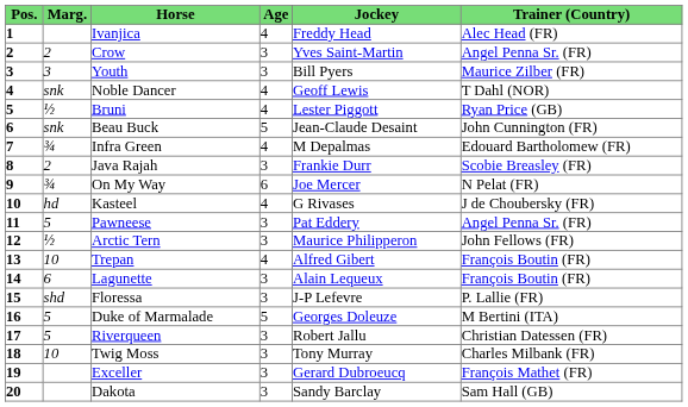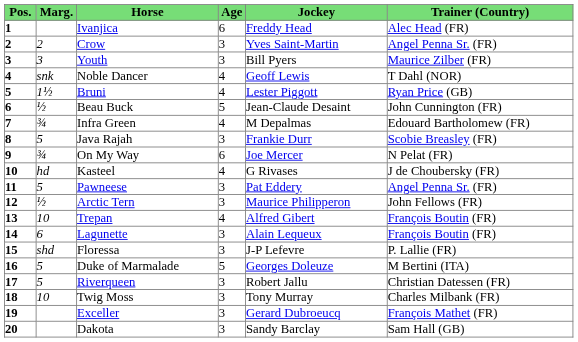 <table class = "sortable" | border="1" cellpadding="0" style="border-collapse: collapse; font-size:90%">
 <tr style="background:#7d7; text-align:center;">
 <th style="width:35px;"><strong>Pos.</strong></th>
 <th style="width:45px;"><strong>Marg.</strong></th>
 <th style="width:160px;"><strong>Horse</strong></th>
 <th style="width:30px;"><strong>Age</strong></th>
 <th style="width:160px;"><strong>Jockey</strong></th>
 <th style="width:210px;"><strong>Trainer (Country)</strong></th>
 </tr>
 <tr>
 <td><strong>1</strong></td>
 <td></td>
 <td><a href='#'>Ivanjica</a></td>
-<td>4</td>
+<td>6</td>
 <td><a href='#'>Freddy Head</a></td>
 <td><a href='#'>Alec Head</a> (FR)</td>
 </tr>
 <tr>
 <td><strong>2</strong></td>
 <td><em>2</em></td>
 <td><a href='#'>Crow</a></td>
 <td>3</td>
 <td><a href='#'>Yves Saint-Martin</a></td>
 <td><a href='#'>Angel Penna Sr.</a> (FR)</td>
 </tr>
 <tr>
 <td><strong>3</strong></td>
 <td><em>3</em></td>
 <td><a href='#'>Youth</a></td>
 <td>3</td>
 <td>Bill Pyers</td>
 <td><a href='#'>Maurice Zilber</a> (FR)</td>
 </tr>
 <tr>
 <td><strong>4</strong></td>
 <td><em>snk</em></td>
 <td>Noble Dancer</td>
 <td>4</td>
 <td><a href='#'>Geoff Lewis</a></td>
 <td>T Dahl (NOR)</td>
 </tr>
 <tr>
 <td><strong>5</strong></td>
-<td><em>½</em></td>
+<td><em>1½</em></td>
 <td><a href='#'>Bruni</a></td>
 <td>4</td>
 <td><a href='#'>Lester Piggott</a></td>
 <td><a href='#'>Ryan Price</a> (GB)</td>
 </tr>
 <tr>
 <td><strong>6</strong></td>
-<td><em>snk</em></td>
+<td><em>½</em></td>
 <td>Beau Buck</td>
 <td>5</td>
 <td>Jean-Claude Desaint</td>
 <td>John Cunnington (FR)</td>
 </tr>
 <tr>
 <td><strong>7</strong></td>
 <td><em>¾</em></td>
 <td>Infra Green</td>
 <td>4</td>
 <td>M Depalmas</td>
 <td>Edouard Bartholomew (FR)</td>
 </tr>
 <tr>
 <td><strong>8</strong></td>
-<td><em>2</em></td>
+<td><em>5</em></td>
 <td>Java Rajah</td>
 <td>3</td>
 <td><a href='#'>Frankie Durr</a></td>
 <td><a href='#'>Scobie Breasley</a> (FR)</td>
 </tr>
 <tr>
 <td><strong>9</strong></td>
 <td><em>¾</em></td>
 <td>On My Way</td>
 <td>6</td>
 <td><a href='#'>Joe Mercer</a></td>
 <td>N Pelat (FR)</td>
 </tr>
 <tr>
 <td><strong>10</strong></td>
 <td><em>hd</em></td>
 <td>Kasteel</td>
 <td>4</td>
 <td>G Rivases</td>
 <td>J de Choubersky (FR)</td>
 </tr>
 <tr>
 <td><strong>11</strong></td>
 <td><em>5</em></td>
 <td><a href='#'>Pawneese</a></td>
 <td>3</td>
 <td><a href='#'>Pat Eddery</a></td>
 <td><a href='#'>Angel Penna Sr.</a> (FR)</td>
 </tr>
 <tr>
 <td><strong>12</strong></td>
 <td><em>½</em></td>
 <td><a href='#'>Arctic Tern</a></td>
 <td>3</td>
 <td><a href='#'>Maurice Philipperon</a></td>
 <td>John Fellows (FR)</td>
 </tr>
 <tr>
 <td><strong>13</strong></td>
 <td><em>10</em></td>
 <td><a href='#'>Trepan</a></td>
 <td>4</td>
 <td><a href='#'>Alfred Gibert</a></td>
 <td><a href='#'>François Boutin</a> (FR)</td>
 </tr>
 <tr>
 <td><strong>14</strong></td>
 <td><em>6</em></td>
 <td><a href='#'>Lagunette</a></td>
 <td>3</td>
 <td><a href='#'>Alain Lequeux</a></td>
 <td><a href='#'>François Boutin</a> (FR)</td>
 </tr>
 <tr>
 <td><strong>15</strong></td>
 <td><em>shd</em></td>
 <td>Floressa</td>
 <td>3</td>
 <td>J-P Lefevre</td>
 <td>P. Lallie (FR)</td>
 </tr>
 <tr>
 <td><strong>16</strong></td>
 <td><em>5</em></td>
 <td>Duke of Marmalade</td>
 <td>5</td>
 <td><a href='#'>Georges Doleuze</a></td>
 <td>M Bertini (ITA)</td>
 </tr>
 <tr>
 <td><strong>17</strong></td>
 <td><em>5</em></td>
 <td><a href='#'>Riverqueen</a></td>
 <td>3</td>
 <td>Robert Jallu</td>
 <td>Christian Datessen (FR)</td>
 </tr>
 <tr>
 <td><strong>18</strong></td>
 <td><em>10</em></td>
 <td>Twig Moss</td>
 <td>3</td>
 <td>Tony Murray</td>
 <td>Charles Milbank (FR)</td>
 </tr>
 <tr>
 <td><strong>19</strong></td>
 <td></td>
 <td><a href='#'>Exceller</a></td>
 <td>3</td>
 <td><a href='#'>Gerard Dubroeucq</a></td>
 <td><a href='#'>François Mathet</a> (FR)</td>
 </tr>
 <tr>
 <td><strong>20</strong></td>
 <td></td>
 <td>Dakota</td>
 <td>3</td>
 <td>Sandy Barclay</td>
 <td>Sam Hall (GB)</td>
 </tr>
 </table>
